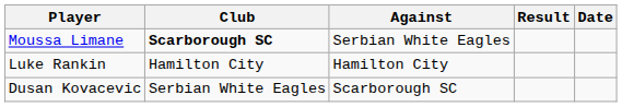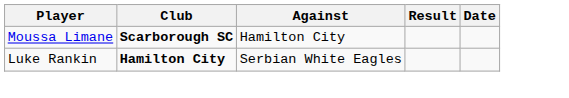 <table class="wikitable sortable">
 <tr>
 <th>Player</th>
 <th>Club</th>
 <th>Against</th>
 <th>Result</th>
 <th>Date</th>
 </tr>
 <tr>
 <td> <a href='#'>Moussa Limane</a></td>
 <td><strong>Scarborough SC</strong></td>
-<td>Serbian White Eagles</td>
+<td>Hamilton City</td>
 <td></td>
 <td></td>
 </tr>
 <tr>
 <td> Luke Rankin</td>
-<td>Hamilton City</td>
-<td>Hamilton City</td>
-<td></td>
-<td></td>
-</tr>
-<tr>
-<td> Dusan Kovacevic</td>
+<td><strong>Hamilton City</strong></td>
 <td>Serbian White Eagles</td>
-<td>Scarborough SC</td>
 <td></td>
 <td></td>
 </tr>
 </table>
